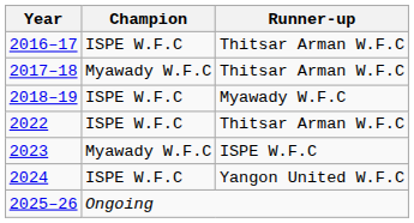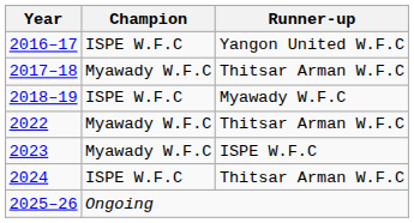 <table class="wikitable sortable">
 <tr>
 <th>Year</th>
 <th>Champion</th>
 <th>Runner-up</th>
 </tr>
 <tr>
 <td><a href='#'>2016–17</a></td>
 <td>ISPE W.F.C</td>
-<td>Thitsar Arman W.F.C</td>
+<td>Yangon United W.F.C</td>
 </tr>
 <tr>
 <td><a href='#'>2017–18</a></td>
 <td>Myawady W.F.C</td>
 <td>Thitsar Arman W.F.C</td>
 </tr>
 <tr>
 <td><a href='#'>2018–19</a></td>
 <td>ISPE W.F.C</td>
 <td>Myawady W.F.C</td>
 </tr>
 <tr>
 <td><a href='#'>2022</a></td>
-<td>ISPE W.F.C</td>
+<td>Myawady W.F.C</td>
 <td>Thitsar Arman W.F.C</td>
 </tr>
 <tr>
 <td><a href='#'>2023</a></td>
 <td>Myawady W.F.C</td>
 <td>ISPE W.F.C</td>
 </tr>
 <tr>
 <td><a href='#'>2024</a></td>
 <td>ISPE W.F.C</td>
-<td>Yangon United W.F.C</td>
+<td>Thitsar Arman W.F.C</td>
 </tr>
 <tr>
 <td><a href='#'>2025–26</a></td>
 <td colspan=2><em>Ongoing</em></td>
 </tr>
 </table>
